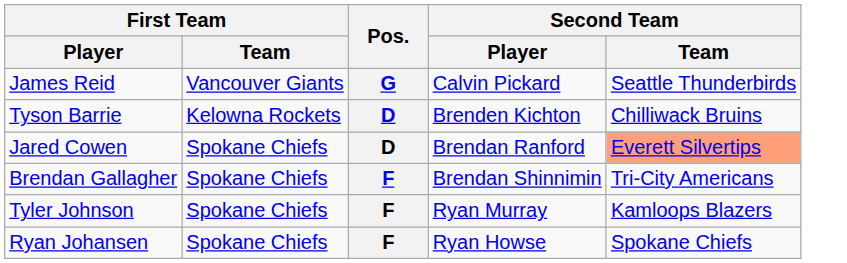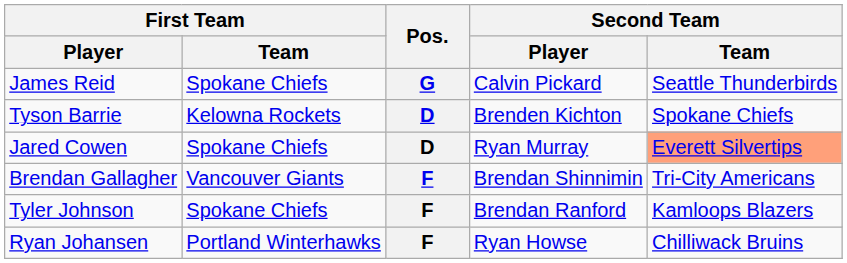 <table class="wikitable">
 <tr>
 <th colspan="2">First Team</th>
 <th style="width:10%;" rowspan="2">Pos.</th>
 <th colspan="2">Second Team</th>
 </tr>
 <tr>
 <th>Player</th>
 <th>Team</th>
 <th>Player</th>
 <th>Team</th>
 </tr>
 <tr>
 <td><a href='#'>James Reid</a></td>
-<td><a href='#'>Vancouver Giants</a></td>
+<td><a href='#'>Spokane Chiefs</a></td>
 <th style="text-align:center;"><a href='#'>G</a></th>
 <td><a href='#'>Calvin Pickard</a></td>
 <td><a href='#'>Seattle Thunderbirds</a></td>
 </tr>
 <tr>
 <td><a href='#'>Tyson Barrie</a></td>
 <td><a href='#'>Kelowna Rockets</a></td>
 <th style="text-align:center;"><a href='#'>D</a></th>
 <td><a href='#'>Brenden Kichton</a></td>
-<td><a href='#'>Chilliwack Bruins</a></td>
+<td><a href='#'>Spokane Chiefs</a></td>
 </tr>
 <tr>
 <td><a href='#'>Jared Cowen</a></td>
 <td><a href='#'>Spokane Chiefs</a></td>
 <th style="text-align:center;">D</th>
-<td><a href='#'>Brendan Ranford</a></td>
+<td><a href='#'>Ryan Murray</a></td>
 <td style="background: lightsalmon;"><a href='#'>Everett Silvertips</a></td>
 </tr>
 <tr>
 <td><a href='#'>Brendan Gallagher</a></td>
-<td><a href='#'>Spokane Chiefs</a></td>
+<td><a href='#'>Vancouver Giants</a></td>
 <th style="text-align:center;"><a href='#'>F</a></th>
 <td><a href='#'>Brendan Shinnimin</a></td>
 <td><a href='#'>Tri-City Americans</a></td>
 </tr>
 <tr>
 <td><a href='#'>Tyler Johnson</a></td>
 <td><a href='#'>Spokane Chiefs</a></td>
 <th style="text-align:center;">F</th>
-<td><a href='#'>Ryan Murray</a></td>
+<td><a href='#'>Brendan Ranford</a></td>
 <td><a href='#'>Kamloops Blazers</a></td>
 </tr>
 <tr>
 <td><a href='#'>Ryan Johansen</a></td>
-<td><a href='#'>Spokane Chiefs</a></td>
+<td><a href='#'>Portland Winterhawks</a></td>
 <th style="text-align:center;">F</th>
 <td><a href='#'>Ryan Howse</a></td>
-<td><a href='#'>Spokane Chiefs</a></td>
+<td><a href='#'>Chilliwack Bruins</a></td>
 </tr>
 </table>
